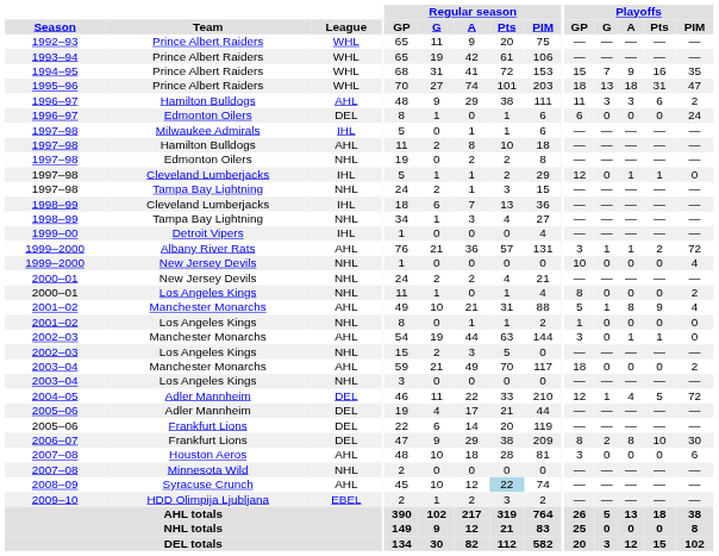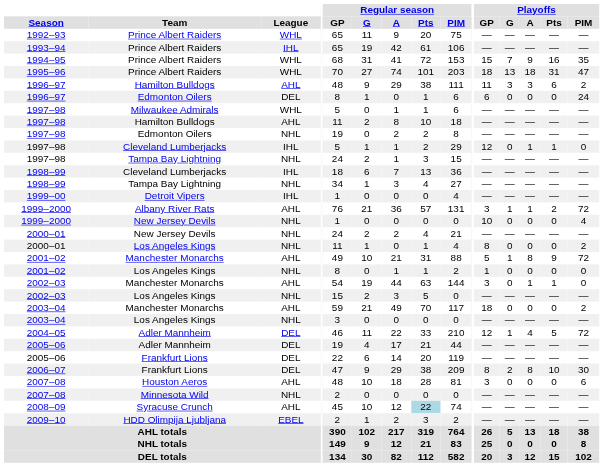 <table border="0" cellpadding="1" cellspacing="0" style="text-align:center; width:60em">
 <tr bgcolor="#e0e0e0">
 <th colspan="3"  bgcolor="#ffffff"></th>
 <th rowspan="99" bgcolor="#ffffff"></th>
 <th colspan="5"><a href='#'>Regular season</a></th>
 <th rowspan="99" bgcolor="#ffffff"></th>
 <th colspan="5"><a href='#'>Playoffs</a></th>
 </tr>
 <tr bgcolor="#e0e0e0">
 <th><a href='#'>Season</a></th>
 <th>Team</th>
 <th>League</th>
 <th>GP</th>
 <th><a href='#'>G</a></th>
 <th><a href='#'>A</a></th>
 <th><a href='#'>Pts</a></th>
 <th><a href='#'>PIM</a></th>
 <th>GP</th>
 <th>G</th>
 <th>A</th>
 <th>Pts</th>
 <th>PIM</th>
 </tr>
 <tr>
 <td><a href='#'>1992–93</a></td>
 <td><a href='#'>Prince Albert Raiders</a></td>
 <td><a href='#'>WHL</a></td>
 <td>65</td>
 <td>11</td>
 <td>9</td>
 <td>20</td>
 <td>75</td>
 <td>—</td>
 <td>—</td>
 <td>—</td>
 <td>—</td>
 <td>—</td>
 </tr>
 <tr bgcolor="#f0f0f0">
 <td><a href='#'>1993–94</a></td>
 <td>Prince Albert Raiders</td>
-<td>WHL</td>
+<td><a href='#'>IHL</a></td>
 <td>65</td>
 <td>19</td>
 <td>42</td>
 <td>61</td>
 <td>106</td>
 <td>—</td>
 <td>—</td>
 <td>—</td>
 <td>—</td>
 <td>—</td>
 </tr>
 <tr>
 <td><a href='#'>1994–95</a></td>
 <td>Prince Albert Raiders</td>
 <td>WHL</td>
 <td>68</td>
 <td>31</td>
 <td>41</td>
 <td>72</td>
 <td>153</td>
 <td>15</td>
 <td>7</td>
 <td>9</td>
 <td>16</td>
 <td>35</td>
 </tr>
 <tr bgcolor="#f0f0f0">
 <td><a href='#'>1995–96</a></td>
 <td>Prince Albert Raiders</td>
 <td>WHL</td>
 <td>70</td>
 <td>27</td>
 <td>74</td>
 <td>101</td>
 <td>203</td>
 <td>18</td>
 <td>13</td>
 <td>18</td>
 <td>31</td>
 <td>47</td>
 </tr>
 <tr>
 <td><a href='#'>1996–97</a></td>
 <td><a href='#'>Hamilton Bulldogs</a></td>
 <td><a href='#'>AHL</a></td>
 <td>48</td>
 <td>9</td>
 <td>29</td>
 <td>38</td>
 <td>111</td>
 <td>11</td>
 <td>3</td>
 <td>3</td>
 <td>6</td>
 <td>2</td>
 </tr>
 <tr bgcolor="#f0f0f0">
 <td><a href='#'>1996–97</a></td>
 <td><a href='#'>Edmonton Oilers</a></td>
 <td>DEL</td>
 <td>8</td>
 <td>1</td>
 <td>0</td>
 <td>1</td>
 <td>6</td>
 <td>6</td>
 <td>0</td>
 <td>0</td>
 <td>0</td>
 <td>24</td>
 </tr>
 <tr>
 <td><a href='#'>1997–98</a></td>
 <td><a href='#'>Milwaukee Admirals</a></td>
-<td><a href='#'>IHL</a></td>
+<td>WHL</td>
 <td>5</td>
 <td>0</td>
 <td>1</td>
 <td>1</td>
 <td>6</td>
 <td>—</td>
 <td>—</td>
 <td>—</td>
 <td>—</td>
 <td>—</td>
 </tr>
 <tr bgcolor="#f0f0f0">
 <td><a href='#'>1997–98</a></td>
 <td>Hamilton Bulldogs</td>
 <td>AHL</td>
 <td>11</td>
 <td>2</td>
 <td>8</td>
 <td>10</td>
 <td>18</td>
 <td>—</td>
 <td>—</td>
 <td>—</td>
 <td>—</td>
 <td>—</td>
 </tr>
 <tr>
 <td><a href='#'>1997–98</a></td>
 <td>Edmonton Oilers</td>
 <td>NHL</td>
 <td>19</td>
 <td>0</td>
 <td>2</td>
 <td>2</td>
 <td>8</td>
 <td>—</td>
 <td>—</td>
 <td>—</td>
 <td>—</td>
 <td>—</td>
 </tr>
 <tr bgcolor="#f0f0f0">
 <td>1997–98</td>
 <td><a href='#'>Cleveland Lumberjacks</a></td>
 <td>IHL</td>
 <td>5</td>
 <td>1</td>
 <td>1</td>
 <td>2</td>
 <td>29</td>
 <td>12</td>
 <td>0</td>
 <td>1</td>
 <td>1</td>
 <td>0</td>
 </tr>
 <tr>
 <td>1997–98</td>
 <td><a href='#'>Tampa Bay Lightning</a></td>
 <td>NHL</td>
 <td>24</td>
 <td>2</td>
 <td>1</td>
 <td>3</td>
 <td>15</td>
 <td>—</td>
 <td>—</td>
 <td>—</td>
 <td>—</td>
 <td>—</td>
 </tr>
 <tr bgcolor="#f0f0f0">
 <td><a href='#'>1998–99</a></td>
 <td>Cleveland Lumberjacks</td>
 <td>IHL</td>
 <td>18</td>
 <td>6</td>
 <td>7</td>
 <td>13</td>
 <td>36</td>
 <td>—</td>
 <td>—</td>
 <td>—</td>
 <td>—</td>
 <td>—</td>
 </tr>
 <tr>
 <td><a href='#'>1998–99</a></td>
 <td>Tampa Bay Lightning</td>
 <td>NHL</td>
 <td>34</td>
 <td>1</td>
 <td>3</td>
 <td>4</td>
 <td>27</td>
 <td>—</td>
 <td>—</td>
 <td>—</td>
 <td>—</td>
 <td>—</td>
 </tr>
 <tr bgcolor="#f0f0f0">
 <td><a href='#'>1999–00</a></td>
 <td><a href='#'>Detroit Vipers</a></td>
 <td>IHL</td>
 <td>1</td>
 <td>0</td>
 <td>0</td>
 <td>0</td>
 <td>4</td>
 <td>—</td>
 <td>—</td>
 <td>—</td>
 <td>—</td>
 <td>—</td>
 </tr>
 <tr>
 <td><a href='#'>1999–2000</a></td>
 <td><a href='#'>Albany River Rats</a></td>
 <td>AHL</td>
 <td>76</td>
 <td>21</td>
 <td>36</td>
 <td>57</td>
 <td>131</td>
 <td>3</td>
 <td>1</td>
 <td>1</td>
 <td>2</td>
 <td>72</td>
 </tr>
 <tr bgcolor="#f0f0f0">
 <td><a href='#'>1999–2000</a></td>
 <td><a href='#'>New Jersey Devils</a></td>
 <td>NHL</td>
 <td>1</td>
 <td>0</td>
 <td>0</td>
 <td>0</td>
 <td>0</td>
 <td>10</td>
 <td>0</td>
 <td>0</td>
 <td>0</td>
 <td>4</td>
 </tr>
 <tr>
 <td><a href='#'>2000–01</a></td>
 <td>New Jersey Devils</td>
 <td>NHL</td>
 <td>24</td>
 <td>2</td>
 <td>2</td>
 <td>4</td>
 <td>21</td>
 <td>—</td>
 <td>—</td>
 <td>—</td>
 <td>—</td>
 <td>—</td>
 </tr>
 <tr bgcolor="#f0f0f0">
 <td>2000–01</td>
 <td><a href='#'>Los Angeles Kings</a></td>
 <td>NHL</td>
 <td>11</td>
 <td>1</td>
 <td>0</td>
 <td>1</td>
 <td>4</td>
 <td>8</td>
 <td>0</td>
 <td>0</td>
 <td>0</td>
 <td>2</td>
 </tr>
 <tr>
 <td><a href='#'>2001–02</a></td>
 <td><a href='#'>Manchester Monarchs</a></td>
 <td>AHL</td>
 <td>49</td>
 <td>10</td>
 <td>21</td>
 <td>31</td>
 <td>88</td>
 <td>5</td>
 <td>1</td>
 <td>8</td>
 <td>9</td>
-<td>4</td>
+<td>72</td>
 </tr>
 <tr bgcolor="#f0f0f0">
 <td><a href='#'>2001–02</a></td>
 <td>Los Angeles Kings</td>
 <td>NHL</td>
 <td>8</td>
 <td>0</td>
 <td>1</td>
 <td>1</td>
 <td>2</td>
 <td>1</td>
 <td>0</td>
 <td>0</td>
 <td>0</td>
 <td>0</td>
 </tr>
 <tr>
 <td><a href='#'>2002–03</a></td>
 <td>Manchester Monarchs</td>
 <td>AHL</td>
 <td>54</td>
 <td>19</td>
 <td>44</td>
 <td>63</td>
 <td>144</td>
 <td>3</td>
 <td>0</td>
 <td>1</td>
 <td>1</td>
 <td>0</td>
 </tr>
 <tr bgcolor="#f0f0f0">
 <td><a href='#'>2002–03</a></td>
 <td>Los Angeles Kings</td>
 <td>NHL</td>
 <td>15</td>
 <td>2</td>
 <td>3</td>
 <td>5</td>
 <td>0</td>
 <td>—</td>
 <td>—</td>
 <td>—</td>
 <td>—</td>
 <td>—</td>
 </tr>
 <tr>
 <td><a href='#'>2003–04</a></td>
 <td>Manchester Monarchs</td>
 <td>AHL</td>
 <td>59</td>
 <td>21</td>
 <td>49</td>
 <td>70</td>
 <td>117</td>
 <td>18</td>
 <td>0</td>
 <td>0</td>
 <td>0</td>
 <td>2</td>
 </tr>
 <tr bgcolor="#f0f0f0">
 <td><a href='#'>2003–04</a></td>
 <td>Los Angeles Kings</td>
 <td>NHL</td>
 <td>3</td>
 <td>0</td>
 <td>0</td>
 <td>0</td>
 <td>0</td>
 <td>—</td>
 <td>—</td>
 <td>—</td>
 <td>—</td>
 <td>—</td>
 </tr>
 <tr>
 <td><a href='#'>2004–05</a></td>
 <td><a href='#'>Adler Mannheim</a></td>
 <td><a href='#'>DEL</a></td>
 <td>46</td>
 <td>11</td>
 <td>22</td>
 <td>33</td>
 <td>210</td>
 <td>12</td>
 <td>1</td>
 <td>4</td>
 <td>5</td>
 <td>72</td>
 </tr>
 <tr bgcolor="#f0f0f0">
 <td><a href='#'>2005–06</a></td>
 <td>Adler Mannheim</td>
 <td>DEL</td>
 <td>19</td>
 <td>4</td>
 <td>17</td>
 <td>21</td>
 <td>44</td>
 <td>—</td>
 <td>—</td>
 <td>—</td>
 <td>—</td>
 <td>—</td>
 </tr>
 <tr>
 <td>2005–06</td>
 <td><a href='#'>Frankfurt Lions</a></td>
 <td>DEL</td>
 <td>22</td>
 <td>6</td>
 <td>14</td>
 <td>20</td>
 <td>119</td>
 <td>—</td>
 <td>—</td>
 <td>—</td>
 <td>—</td>
 <td>—</td>
 </tr>
 <tr bgcolor="#f0f0f0">
 <td><a href='#'>2006–07</a></td>
 <td>Frankfurt Lions</td>
 <td>DEL</td>
 <td>47</td>
 <td>9</td>
 <td>29</td>
 <td>38</td>
 <td>209</td>
 <td>8</td>
 <td>2</td>
 <td>8</td>
 <td>10</td>
 <td>30</td>
 </tr>
 <tr>
 <td><a href='#'>2007–08</a></td>
 <td><a href='#'>Houston Aeros</a></td>
 <td>AHL</td>
 <td>48</td>
 <td>10</td>
 <td>18</td>
 <td>28</td>
 <td>81</td>
 <td>3</td>
 <td>0</td>
 <td>0</td>
 <td>0</td>
 <td>6</td>
 </tr>
 <tr bgcolor="#f0f0f0">
 <td><a href='#'>2007–08</a></td>
 <td><a href='#'>Minnesota Wild</a></td>
 <td>NHL</td>
 <td>2</td>
 <td>0</td>
 <td>0</td>
 <td>0</td>
 <td>0</td>
 <td>—</td>
 <td>—</td>
 <td>—</td>
 <td>—</td>
 <td>—</td>
 </tr>
 <tr>
 <td><a href='#'>2008–09</a></td>
 <td><a href='#'>Syracuse Crunch</a></td>
 <td>AHL</td>
 <td>45</td>
 <td>10</td>
 <td>12</td>
 <td style="background: lightblue;">22</td>
 <td>74</td>
 <td>—</td>
 <td>—</td>
 <td>—</td>
 <td>—</td>
 <td>—</td>
 </tr>
 <tr bgcolor="#f0f0f0">
 <td><a href='#'>2009–10</a></td>
 <td><a href='#'>HDD Olimpija Ljubljana</a></td>
 <td><a href='#'>EBEL</a></td>
 <td>2</td>
 <td>1</td>
 <td>2</td>
 <td>3</td>
 <td>2</td>
 <td>—</td>
 <td>—</td>
 <td>—</td>
 <td>—</td>
 <td>—</td>
 </tr>
 <tr bgcolor="#e0e0e0">
 <th colspan="3">AHL totals</th>
 <th>390</th>
 <th>102</th>
 <th>217</th>
 <th>319</th>
 <th>764</th>
 <th>26</th>
 <th>5</th>
 <th>13</th>
 <th>18</th>
 <th>38</th>
 </tr>
 <tr bgcolor="#e0e0e0">
 <th colspan="3">NHL totals</th>
 <th>149</th>
 <th>9</th>
 <th>12</th>
 <th>21</th>
 <th>83</th>
 <th>25</th>
 <th>0</th>
 <th>0</th>
 <th>0</th>
 <th>8</th>
 </tr>
 <tr bgcolor="#e0e0e0">
 <th colspan="3">DEL totals</th>
 <th>134</th>
 <th>30</th>
 <th>82</th>
 <th>112</th>
 <th>582</th>
 <th>20</th>
 <th>3</th>
 <th>12</th>
 <th>15</th>
 <th>102</th>
 </tr>
 </table>
